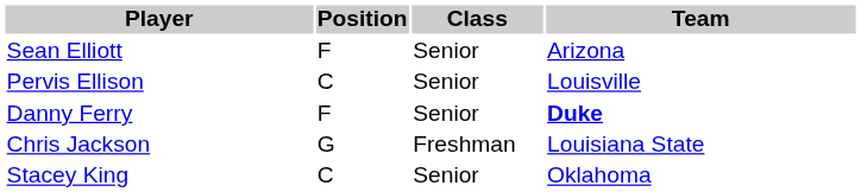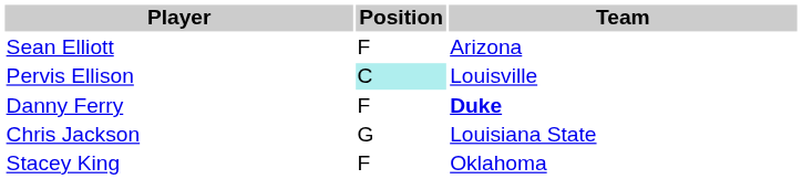 <table style="width:600px" "border:'1' 'solid' 'gray'">
 <tr>
 <th style="background:#CCCCCC;width:40%">Player</th>
 <th style="background:#CCCCCC;width:4%">Position</th>
-<th style="background:#CCCCCC;width:16%">Class</th>
 <th style="background:#CCCCCC;width:40%">Team</th>
 </tr>
 <tr>
 <td><a href='#'>Sean Elliott</a></td>
 <td>F</td>
-<td>Senior</td>
 <td><a href='#'>Arizona</a></td>
 </tr>
 <tr>
 <td><a href='#'>Pervis Ellison</a></td>
-<td>C</td>
-<td>Senior</td>
+<td style="background: paleturquoise;">C</td>
 <td><a href='#'>Louisville</a></td>
 </tr>
 <tr>
 <td><a href='#'>Danny Ferry</a></td>
 <td>F</td>
-<td>Senior</td>
 <td><strong><a href='#'>Duke</a></strong></td>
 </tr>
 <tr>
 <td><a href='#'>Chris Jackson</a></td>
 <td>G</td>
-<td>Freshman</td>
 <td><a href='#'>Louisiana State</a></td>
 </tr>
 <tr>
 <td><a href='#'>Stacey King</a></td>
-<td>C</td>
-<td>Senior</td>
+<td>F</td>
 <td><a href='#'>Oklahoma</a></td>
 </tr>
 </table>
